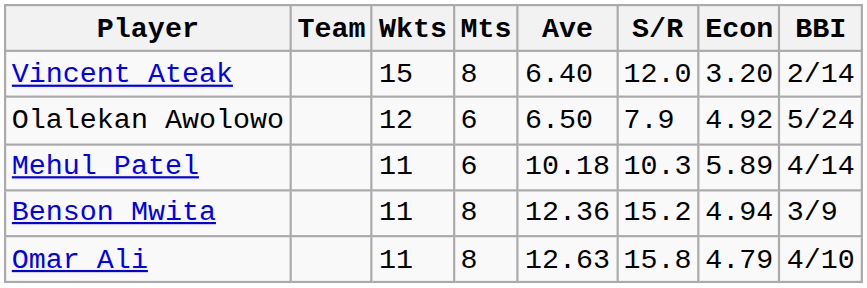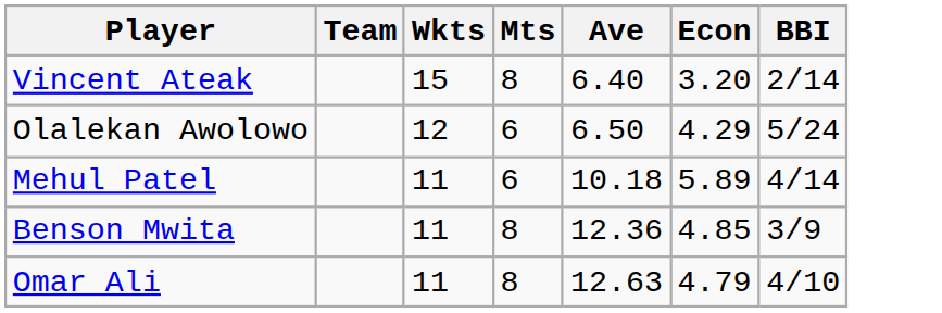 <table class="wikitable">
 <tr>
 <th>Player</th>
 <th>Team</th>
 <th>Wkts</th>
 <th>Mts</th>
 <th>Ave</th>
-<th>S/R</th>
 <th>Econ</th>
 <th>BBI</th>
 </tr>
 <tr>
 <td><a href='#'>Vincent Ateak</a></td>
 <td></td>
 <td>15</td>
 <td>8</td>
 <td>6.40</td>
-<td>12.0</td>
 <td>3.20</td>
 <td>2/14</td>
 </tr>
 <tr>
 <td>Olalekan Awolowo</td>
 <td></td>
 <td>12</td>
 <td>6</td>
 <td>6.50</td>
-<td>7.9</td>
-<td>4.92</td>
+<td>4.29</td>
 <td>5/24</td>
 </tr>
 <tr>
 <td><a href='#'>Mehul Patel</a></td>
 <td></td>
 <td>11</td>
 <td>6</td>
 <td>10.18</td>
-<td>10.3</td>
 <td>5.89</td>
 <td>4/14</td>
 </tr>
 <tr>
 <td><a href='#'>Benson Mwita</a></td>
 <td></td>
 <td>11</td>
 <td>8</td>
 <td>12.36</td>
-<td>15.2</td>
-<td>4.94</td>
+<td>4.85</td>
 <td>3/9</td>
 </tr>
 <tr>
 <td><a href='#'>Omar Ali</a></td>
 <td></td>
 <td>11</td>
 <td>8</td>
 <td>12.63</td>
-<td>15.8</td>
 <td>4.79</td>
 <td>4/10</td>
 </tr>
 </table>
